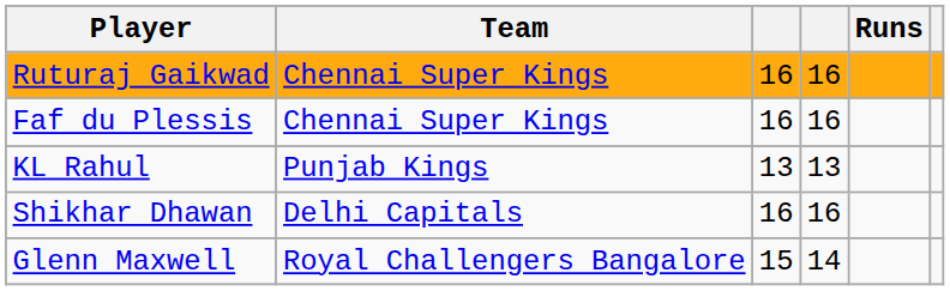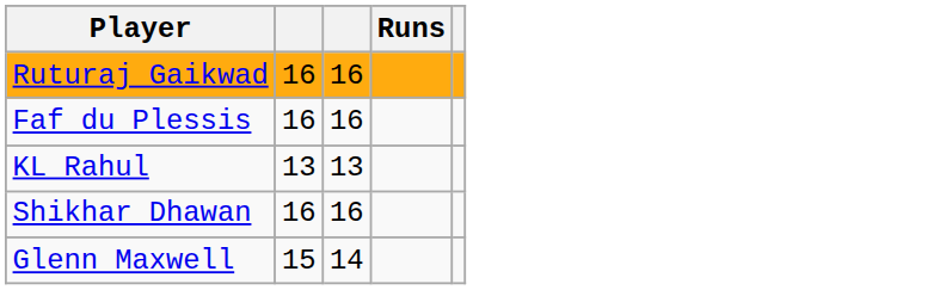 <table class="wikitable sortable" style="text-align:center">
 <tr>
 <th class="unsortable">Player</th>
-<th>Team</th>
 <th></th>
 <th></th>
 <th>Runs</th>
 <th></th>
 </tr>
 <tr style="background:#FFAB0F">
 <td style="text-align:left"><a href='#'>Ruturaj Gaikwad</a></td>
-<td style="text-align:left"><a href='#'>Chennai Super Kings</a></td>
 <td>16</td>
 <td>16</td>
 <td><strong></strong></td>
 <td></td>
 </tr>
 <tr>
 <td style="text-align:left"><a href='#'>Faf du Plessis</a></td>
-<td style="text-align:left"><a href='#'>Chennai Super Kings</a></td>
 <td>16</td>
 <td>16</td>
 <td><strong></strong></td>
 <td></td>
 </tr>
 <tr>
 <td style="text-align:left"><a href='#'>KL Rahul</a></td>
-<td style="text-align:left"><a href='#'>Punjab Kings</a></td>
 <td>13</td>
 <td>13</td>
 <td><strong></strong></td>
 <td></td>
 </tr>
 <tr>
 <td style="text-align:left"><a href='#'>Shikhar Dhawan</a></td>
-<td style="text-align:left"><a href='#'>Delhi Capitals</a></td>
 <td>16</td>
 <td>16</td>
 <td><strong></strong></td>
 <td></td>
 </tr>
 <tr>
 <td style="text-align:left"><a href='#'>Glenn Maxwell</a></td>
-<td style="text-align:left"><a href='#'>Royal Challengers Bangalore</a></td>
 <td>15</td>
 <td>14</td>
 <td><strong></strong></td>
 <td></td>
 </tr>
 </table>
